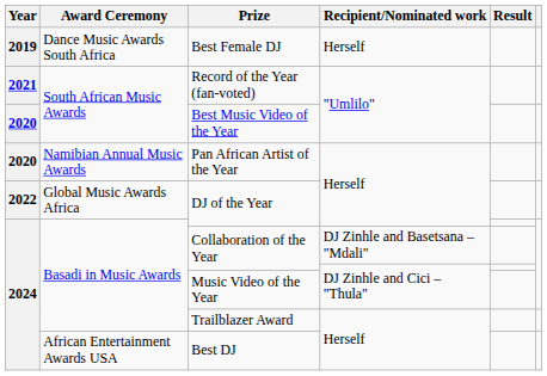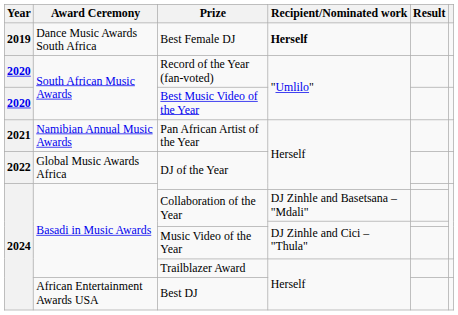 <table class="wikitable plainrowheaders">
 <tr>
 <th>Year</th>
 <th>Award Ceremony</th>
 <th>Prize</th>
 <th>Recipient/Nominated work</th>
 <th>Result</th>
 <th></th>
 </tr>
 <tr>
 <th scope="row">2019</th>
 <td>Dance Music Awards South Africa</td>
 <td>Best Female DJ</td>
-<td>Herself</td>
+<td><strong>Herself</strong></td>
 <td></td>
 <td></td>
 </tr>
 <tr>
-<th scope="row"><a href='#'>2021</a></th>
+<th scope="row"><a href='#'>2020</a></th>
 <td rowspan="2"><a href='#'>South African Music Awards</a></td>
 <td>Record of the Year (fan-voted)</td>
 <td rowspan="2">"<a href='#'>Umlilo</a>"</td>
 <td></td>
 <td></td>
 </tr>
 <tr>
 <th scope="row"><a href='#'>2020</a></th>
 <td><a href='#'>Best Music Video of the Year</a></td>
 <td></td>
 <td></td>
 </tr>
 <tr>
-<th scope="row">2020</th>
+<th scope="row">2021</th>
 <td><a href='#'>Namibian Annual Music Awards</a></td>
 <td>Pan African Artist of the Year</td>
 <td rowspan="3">Herself</td>
 <td></td>
 <td></td>
 </tr>
 <tr>
 <th scope="row">2022</th>
 <td>Global Music Awards Africa</td>
 <td rowspan=2>DJ of the Year</td>
 <td></td>
 <td></td>
 </tr>
 <tr>
 <th scope="row" rowspan=6>2024</th>
 <td rowspan=5><a href='#'>Basadi in Music Awards</a></td>
 <td></td>
 <td rowspan=4></td>
 </tr>
 <tr>
 <td rowspan=2>Collaboration of the Year</td>
 <td>DJ Zinhle and Basetsana – "Mdali"</td>
 <td></td>
 </tr>
 <tr>
 <td rowspan=2>DJ Zinhle and Cici – "Thula"</td>
 <td></td>
 </tr>
 <tr>
 <td>Music Video of the Year</td>
 <td></td>
 </tr>
 <tr>
 <td>Trailblazer Award</td>
 <td rowspan=2>Herself</td>
 <td></td>
 <td></td>
 </tr>
 <tr>
 <td>African Entertainment Awards USA</td>
 <td>Best DJ</td>
 <td></td>
 <td></td>
 </tr>
 </table>
